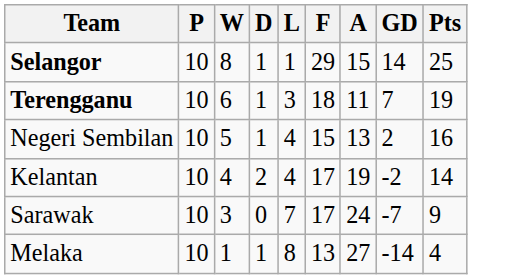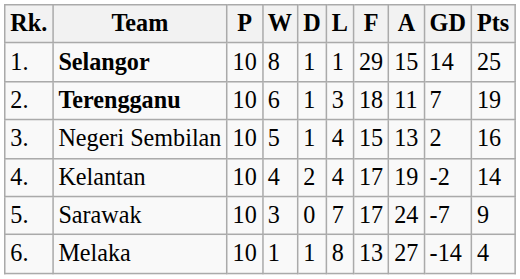 <table class="wikitable">
 <tr>
+<th>Rk.</th>
 <th>Team</th>
 <th>P</th>
 <th>W</th>
 <th>D</th>
 <th>L</th>
 <th>F</th>
 <th>A</th>
 <th>GD</th>
 <th>Pts</th>
 </tr>
 <tr>
+<td>1.</td>
 <td><strong>Selangor</strong></td>
 <td>10</td>
 <td>8</td>
 <td>1</td>
 <td>1</td>
 <td>29</td>
 <td>15</td>
 <td>14</td>
 <td>25</td>
 </tr>
 <tr>
+<td>2.</td>
 <td><strong>Terengganu</strong></td>
 <td>10</td>
 <td>6</td>
 <td>1</td>
 <td>3</td>
 <td>18</td>
 <td>11</td>
 <td>7</td>
 <td>19</td>
 </tr>
 <tr>
+<td>3.</td>
 <td>Negeri Sembilan</td>
 <td>10</td>
 <td>5</td>
 <td>1</td>
 <td>4</td>
 <td>15</td>
 <td>13</td>
 <td>2</td>
 <td>16</td>
 </tr>
 <tr>
+<td>4.</td>
 <td>Kelantan</td>
 <td>10</td>
 <td>4</td>
 <td>2</td>
 <td>4</td>
 <td>17</td>
 <td>19</td>
 <td>-2</td>
 <td>14</td>
 </tr>
 <tr>
+<td>5.</td>
 <td>Sarawak</td>
 <td>10</td>
 <td>3</td>
 <td>0</td>
 <td>7</td>
 <td>17</td>
 <td>24</td>
 <td>-7</td>
 <td>9</td>
 </tr>
 <tr>
+<td>6.</td>
 <td>Melaka</td>
 <td>10</td>
 <td>1</td>
 <td>1</td>
 <td>8</td>
 <td>13</td>
 <td>27</td>
 <td>-14</td>
 <td>4</td>
 </tr>
 </table>
